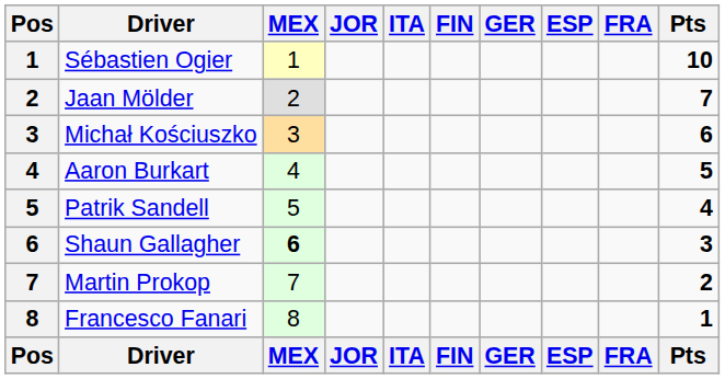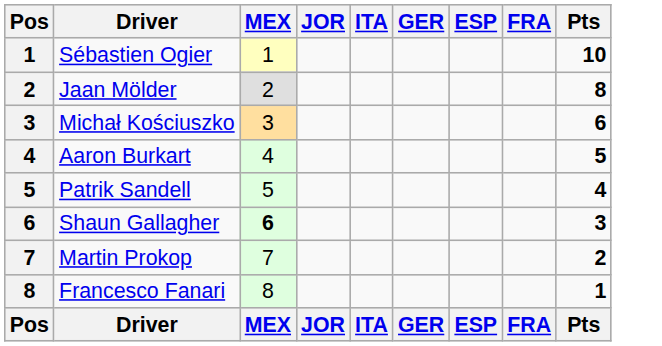 <table class="wikitable" style="font-size: 85%; text-align: center;">
 <tr valign="top">
 <th valign="middle">Pos</th>
 <th valign="middle">Driver</th>
 <th><a href='#'>MEX</a><br></th>
 <th><a href='#'>JOR</a><br></th>
 <th><a href='#'>ITA</a><br></th>
-<th><a href='#'>FIN</a><br></th>
 <th><a href='#'>GER</a><br></th>
 <th><a href='#'>ESP</a><br></th>
 <th><a href='#'>FRA</a><br></th>
 <th valign="middle"> Pts </th>
 </tr>
 <tr>
 <th>1</th>
 <td align=left> <a href='#'>Sébastien Ogier</a></td>
 <td style="background:#ffffbf;">1</td>
-<td></td>
 <td></td>
 <td></td>
 <td></td>
 <td></td>
 <td></td>
 <td align="right"><strong>10</strong></td>
 </tr>
 <tr>
 <th>2</th>
 <td align=left> <a href='#'>Jaan Mölder</a></td>
 <td style="background:#dfdfdf;">2</td>
 <td></td>
 <td></td>
 <td></td>
 <td></td>
 <td></td>
-<td></td>
-<td align="right"><strong>7</strong></td>
+<td align="right"><strong>8</strong></td>
 </tr>
 <tr>
 <th>3</th>
 <td align=left> <a href='#'>Michał Kościuszko</a></td>
 <td style="background:#ffdf9f;">3</td>
-<td></td>
 <td></td>
 <td></td>
 <td></td>
 <td></td>
 <td></td>
 <td align="right"><strong>6</strong></td>
 </tr>
 <tr>
 <th>4</th>
 <td align=left> <a href='#'>Aaron Burkart</a></td>
 <td style="background:#dfffdf;">4</td>
 <td></td>
 <td></td>
 <td></td>
 <td></td>
 <td></td>
-<td></td>
 <td align="right"><strong>5</strong></td>
 </tr>
 <tr>
 <th>5</th>
 <td align=left> <a href='#'>Patrik Sandell</a></td>
 <td style="background:#dfffdf;">5</td>
-<td></td>
 <td></td>
 <td></td>
 <td></td>
 <td></td>
 <td></td>
 <td align="right"><strong>4</strong></td>
 </tr>
 <tr>
 <th>6</th>
 <td align=left> <a href='#'>Shaun Gallagher</a></td>
 <td style="background:#dfffdf;"><strong>6</strong></td>
 <td></td>
 <td></td>
 <td></td>
 <td></td>
 <td></td>
-<td></td>
 <td align="right"><strong>3</strong></td>
 </tr>
 <tr>
 <th>7</th>
 <td align=left> <a href='#'>Martin Prokop</a></td>
 <td style="background:#dfffdf;">7</td>
-<td></td>
 <td></td>
 <td></td>
 <td></td>
 <td></td>
 <td></td>
 <td align="right"><strong>2</strong></td>
 </tr>
 <tr>
 <th>8</th>
 <td align=left> <a href='#'>Francesco Fanari</a></td>
 <td style="background:#dfffdf;">8</td>
 <td></td>
 <td></td>
 <td></td>
 <td></td>
 <td></td>
-<td></td>
 <td align="right"><strong>1</strong></td>
 </tr>
 <tr valign="top">
 <th valign="middle">Pos</th>
 <th valign="middle">Driver</th>
 <th><a href='#'>MEX</a><br></th>
 <th><a href='#'>JOR</a><br></th>
 <th><a href='#'>ITA</a><br></th>
-<th><a href='#'>FIN</a><br></th>
 <th><a href='#'>GER</a><br></th>
 <th><a href='#'>ESP</a><br></th>
 <th><a href='#'>FRA</a><br></th>
 <th valign="middle">Pts</th>
 </tr>
 </table>
